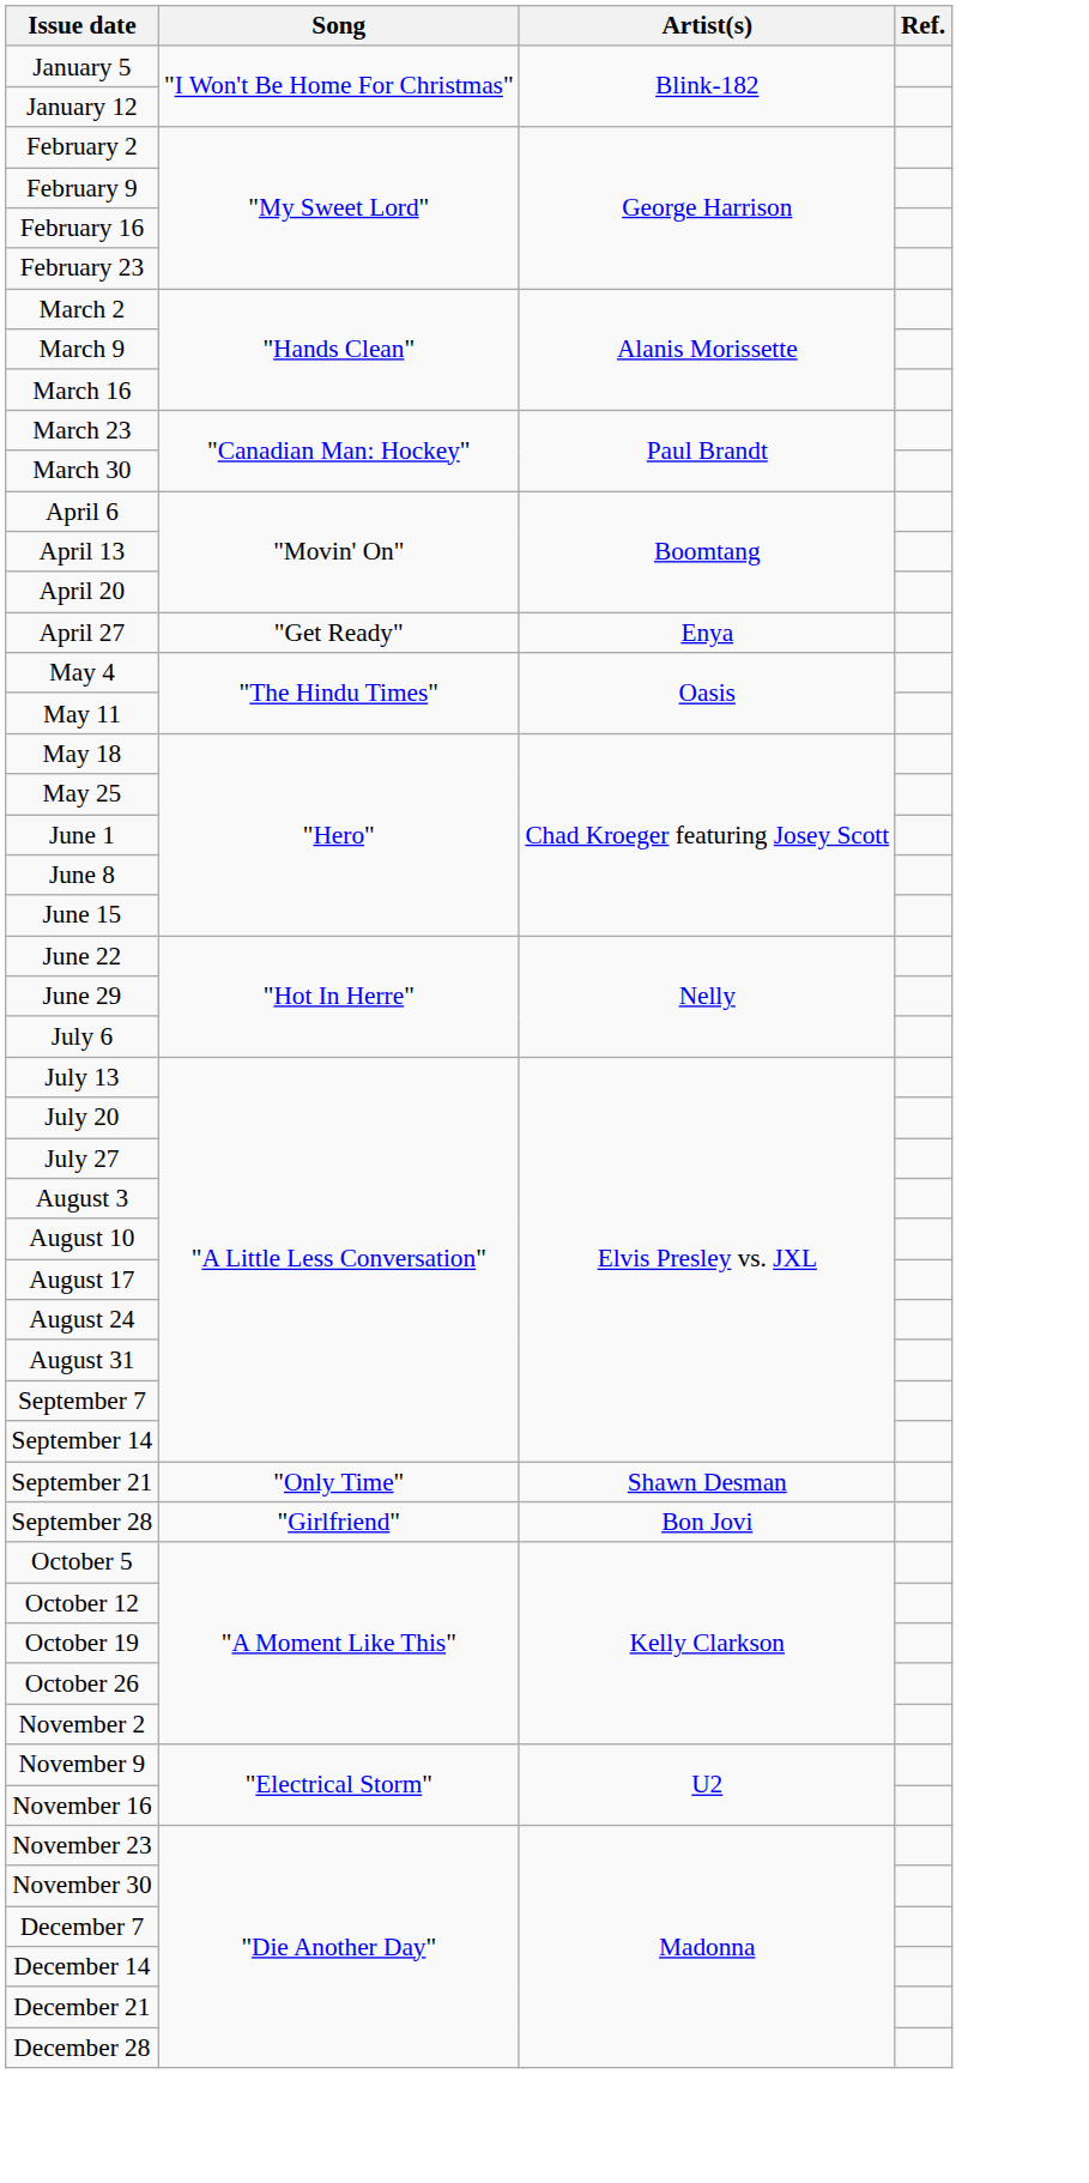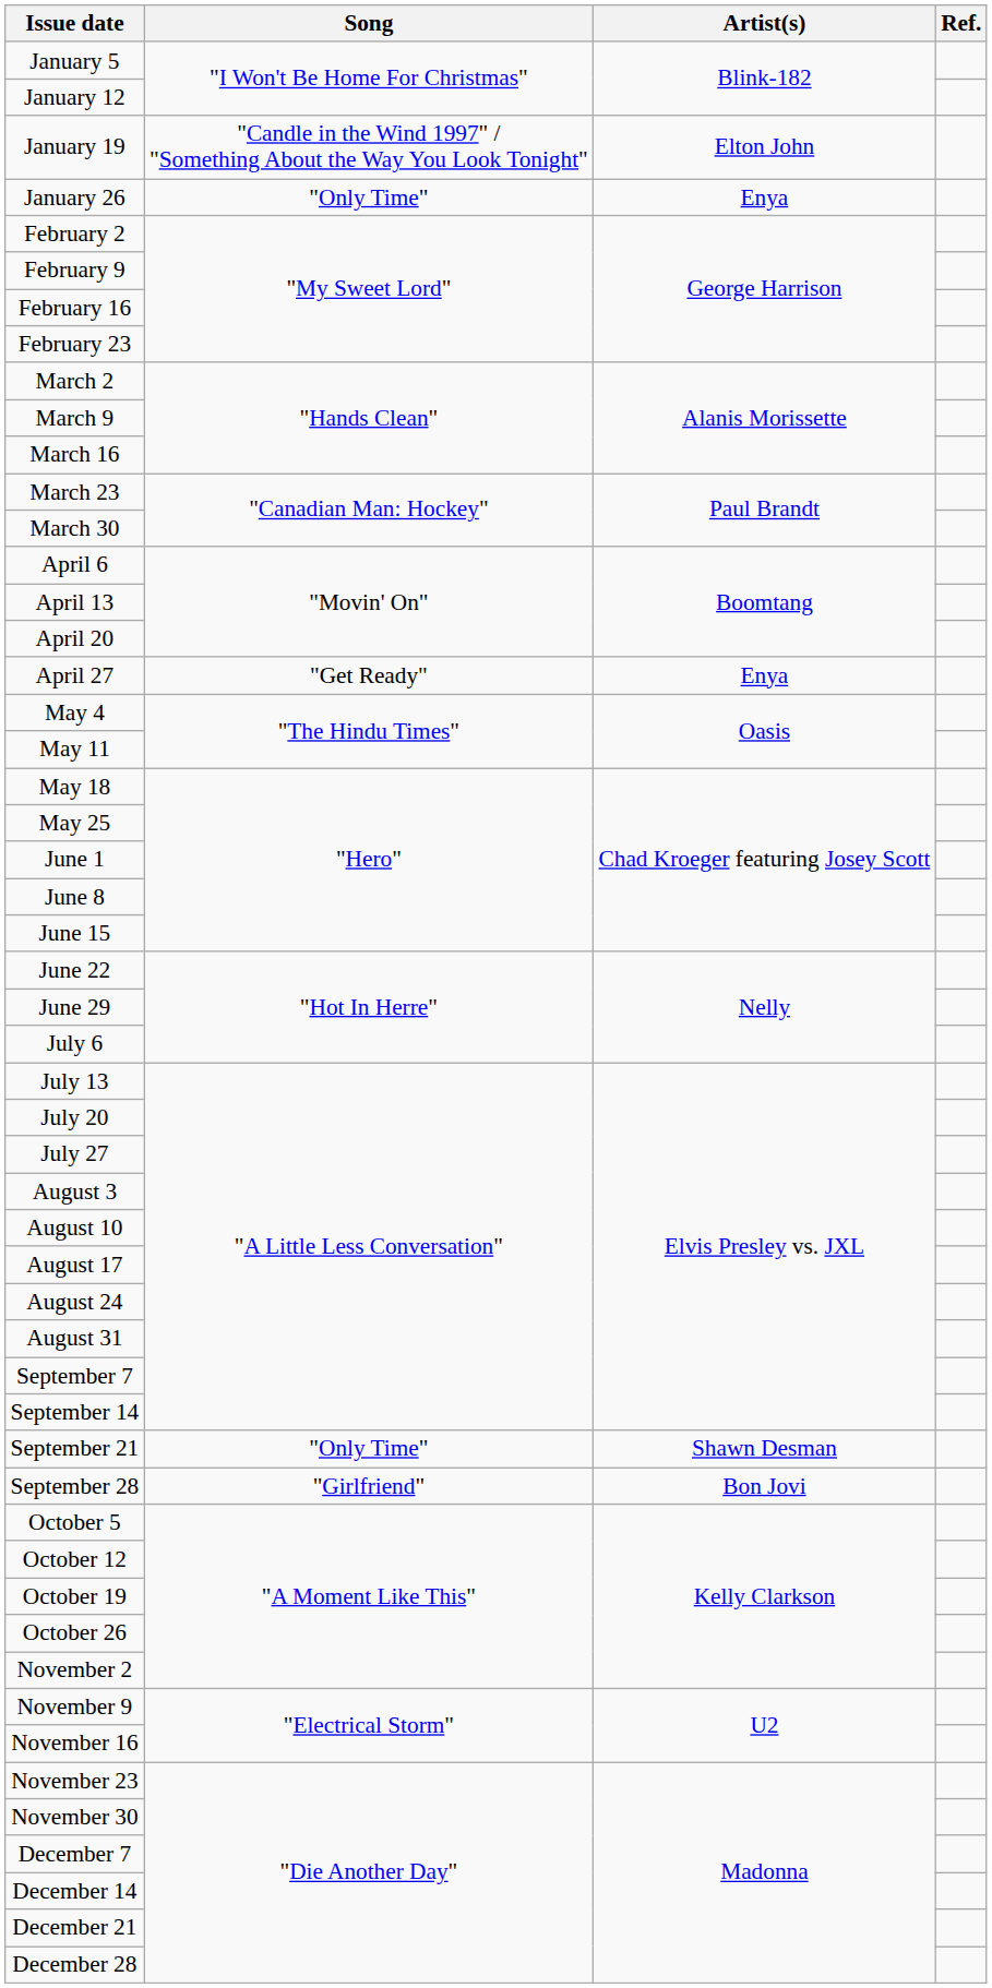 <table class="wikitable">
 <tr>
 <th align="center">Issue date</th>
 <th align="center">Song</th>
 <th align="center">Artist(s)</th>
 <th align="center">Ref.</th>
 </tr>
 <tr>
 <td align="center">January 5</td>
 <td align="center" rowspan="2">"<a href='#'>I Won't Be Home For Christmas</a>"</td>
 <td align="center" rowspan="2"><a href='#'>Blink-182</a></td>
 <td></td>
 </tr>
 <tr>
 <td align="center">January 12</td>
+<td></td>
+</tr>
+<tr>
+<td align="center">January 19</td>
+<td align="center">"<a href='#'>Candle in the Wind 1997</a>" /<br>"<a href='#'>Something About the Way You Look Tonight</a>"</td>
+<td align="center"><a href='#'>Elton John</a></td>
+<td></td>
+</tr>
+<tr>
+<td align="center">January 26</td>
+<td align="center">"<a href='#'>Only Time</a>"</td>
+<td align="center"><a href='#'>Enya</a></td>
 <td></td>
 </tr>
 <tr>
 <td align="center">February 2</td>
 <td align="center" rowspan="4">"<a href='#'>My Sweet Lord</a>"</td>
 <td align="center" rowspan="4"><a href='#'>George Harrison</a></td>
 <td></td>
 </tr>
 <tr>
 <td align="center">February 9</td>
 <td></td>
 </tr>
 <tr>
 <td align="center">February 16</td>
 <td></td>
 </tr>
 <tr>
 <td align="center">February 23</td>
 <td></td>
 </tr>
 <tr>
 <td align="center">March 2</td>
 <td align="center" rowspan="3">"<a href='#'>Hands Clean</a>"</td>
 <td align="center" rowspan="3"><a href='#'>Alanis Morissette</a></td>
 <td></td>
 </tr>
 <tr>
 <td align="center">March 9</td>
 <td></td>
 </tr>
 <tr>
 <td align="center">March 16</td>
 <td></td>
 </tr>
 <tr>
 <td align="center">March 23</td>
 <td align="center" rowspan="2">"<a href='#'>Canadian Man: Hockey</a>"</td>
 <td align="center" rowspan="2"><a href='#'>Paul Brandt</a></td>
 <td></td>
 </tr>
 <tr>
 <td align="center">March 30</td>
 <td></td>
 </tr>
 <tr>
 <td align="center">April 6</td>
 <td align="center" rowspan="3">"Movin' On"</td>
 <td align="center" rowspan="3"><a href='#'>Boomtang</a></td>
 <td></td>
 </tr>
 <tr>
 <td align="center">April 13</td>
 <td></td>
 </tr>
 <tr>
 <td align="center">April 20</td>
 <td></td>
 </tr>
 <tr>
 <td align="center">April 27</td>
 <td align="center">"Get Ready"</td>
 <td align="center"><a href='#'>Enya</a></td>
 <td></td>
 </tr>
 <tr>
 <td align="center">May 4</td>
 <td align="center" rowspan="2">"<a href='#'>The Hindu Times</a>"</td>
 <td align="center" rowspan="2"><a href='#'>Oasis</a></td>
 <td></td>
 </tr>
 <tr>
 <td align="center">May 11</td>
 <td></td>
 </tr>
 <tr>
 <td align="center">May 18</td>
 <td align="center" rowspan="5">"<a href='#'>Hero</a>"</td>
 <td align="center" rowspan="5"><a href='#'>Chad Kroeger</a> featuring <a href='#'>Josey Scott</a></td>
 <td></td>
 </tr>
 <tr>
 <td align="center">May 25</td>
 <td></td>
 </tr>
 <tr>
 <td align="center">June 1</td>
 <td></td>
 </tr>
 <tr>
 <td align="center">June 8</td>
 <td></td>
 </tr>
 <tr>
 <td align="center">June 15</td>
 <td></td>
 </tr>
 <tr>
 <td align="center">June 22</td>
 <td align="center" rowspan="3">"<a href='#'>Hot In Herre</a>"</td>
 <td align="center" rowspan="3"><a href='#'>Nelly</a></td>
 <td></td>
 </tr>
 <tr>
 <td align="center">June 29</td>
 <td></td>
 </tr>
 <tr>
 <td align="center">July 6</td>
 <td></td>
 </tr>
 <tr>
 <td align="center">July 13</td>
 <td align="center" rowspan="10">"<a href='#'>A Little Less Conversation</a>"</td>
 <td align="center" rowspan="10"><a href='#'>Elvis Presley</a> vs. <a href='#'>JXL</a></td>
 <td></td>
 </tr>
 <tr>
 <td align="center">July 20</td>
 <td></td>
 </tr>
 <tr>
 <td align="center">July 27</td>
 <td></td>
 </tr>
 <tr>
 <td align="center">August 3</td>
 <td></td>
 </tr>
 <tr>
 <td align="center">August 10</td>
 <td></td>
 </tr>
 <tr>
 <td align="center">August 17</td>
 <td></td>
 </tr>
 <tr>
 <td align="center">August 24</td>
 <td></td>
 </tr>
 <tr>
 <td align="center">August 31</td>
 <td></td>
 </tr>
 <tr>
 <td align="center">September 7</td>
 <td></td>
 </tr>
 <tr>
 <td align="center">September 14</td>
 <td></td>
 </tr>
 <tr>
 <td align="center">September 21</td>
 <td align="center">"<a href='#'>Only Time</a>"</td>
 <td align="center"><a href='#'>Shawn Desman</a></td>
 <td></td>
 </tr>
 <tr>
 <td align="center">September 28</td>
 <td align="center">"<a href='#'>Girlfriend</a>"</td>
 <td align="center"><a href='#'>Bon Jovi</a></td>
 <td></td>
 </tr>
 <tr>
 <td align="center">October 5</td>
 <td align="center" rowspan="5">"<a href='#'>A Moment Like This</a>"</td>
 <td align="center" rowspan="5"><a href='#'>Kelly Clarkson</a></td>
 <td></td>
 </tr>
 <tr>
 <td align="center">October 12</td>
 <td></td>
 </tr>
 <tr>
 <td align="center">October 19</td>
 <td></td>
 </tr>
 <tr>
 <td align="center">October 26</td>
 <td></td>
 </tr>
 <tr>
 <td align="center">November 2</td>
 <td></td>
 </tr>
 <tr>
 <td align="center">November 9</td>
 <td align="center" rowspan="2">"<a href='#'>Electrical Storm</a>"</td>
 <td align="center" rowspan="2"><a href='#'>U2</a></td>
 <td></td>
 </tr>
 <tr>
 <td align="center">November 16</td>
 <td></td>
 </tr>
 <tr>
 <td align="center">November 23</td>
 <td align="center" rowspan="6">"<a href='#'>Die Another Day</a>"</td>
 <td align="center" rowspan="6"><a href='#'>Madonna</a></td>
 <td></td>
 </tr>
 <tr>
 <td align="center">November 30</td>
 <td></td>
 </tr>
 <tr>
 <td align="center">December 7</td>
 <td></td>
 </tr>
 <tr>
 <td align="center">December 14</td>
 <td></td>
 </tr>
 <tr>
 <td align="center">December 21</td>
 <td></td>
 </tr>
 <tr>
 <td align="center">December 28</td>
 <td></td>
 </tr>
 </table>
